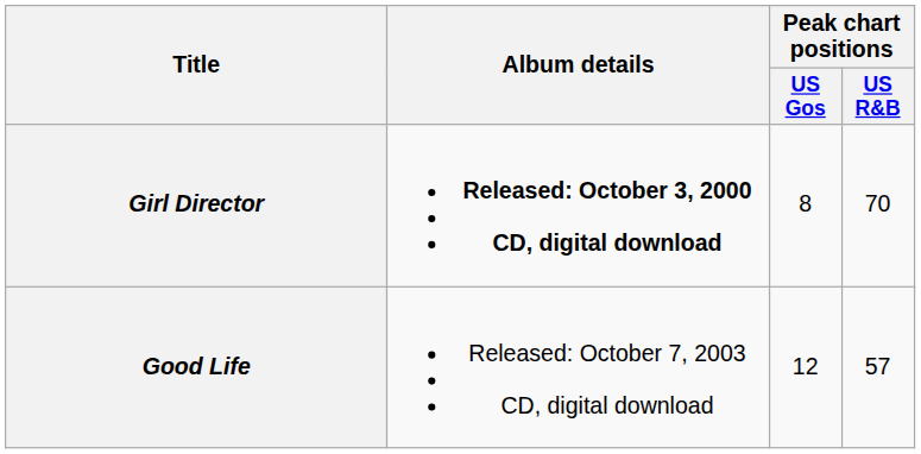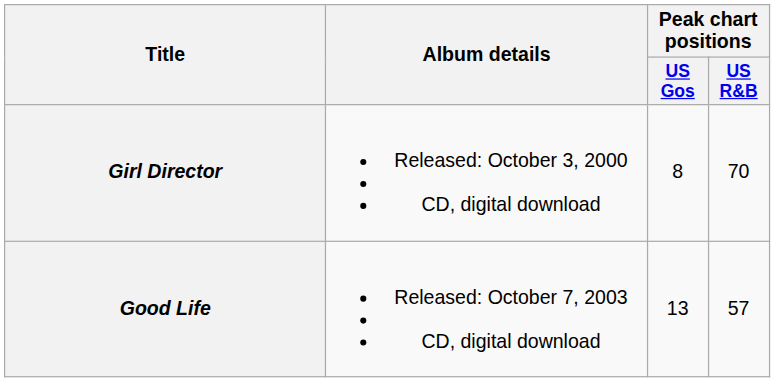 <table class="wikitable plainrowheaders" style="text-align:center;">
 <tr>
 <th scope="col" rowspan="2" style="width:16em;">Title</th>
 <th scope="col" rowspan="2" style="width:16em;">Album details</th>
 <th scope="col" colspan="2">Peak chart positions</th>
 </tr>
 <tr>
 <th style="width:3em; font-size:90%"><a href='#'>US<br>Gos</a></th>
 <th style="width:3em; font-size:90%"><a href='#'>US<br>R&B</a></th>
 </tr>
 <tr>
 <th scope="row"><em>Girl Director</em></th>
-<td><strong><br><ul><li>Released: October 3, 2000</li><li></li><li>CD, digital download</li></ul></strong></td>
+<td><br><ul><li>Released: October 3, 2000</li><li></li><li>CD, digital download</li></ul></td>
 <td>8</td>
 <td>70</td>
 </tr>
 <tr>
 <th scope="row"><em>Good Life</em></th>
 <td><br><ul><li>Released: October 7, 2003</li><li></li><li>CD, digital download</li></ul></td>
-<td>12</td>
+<td>13</td>
 <td>57</td>
 </tr>
 </table>
